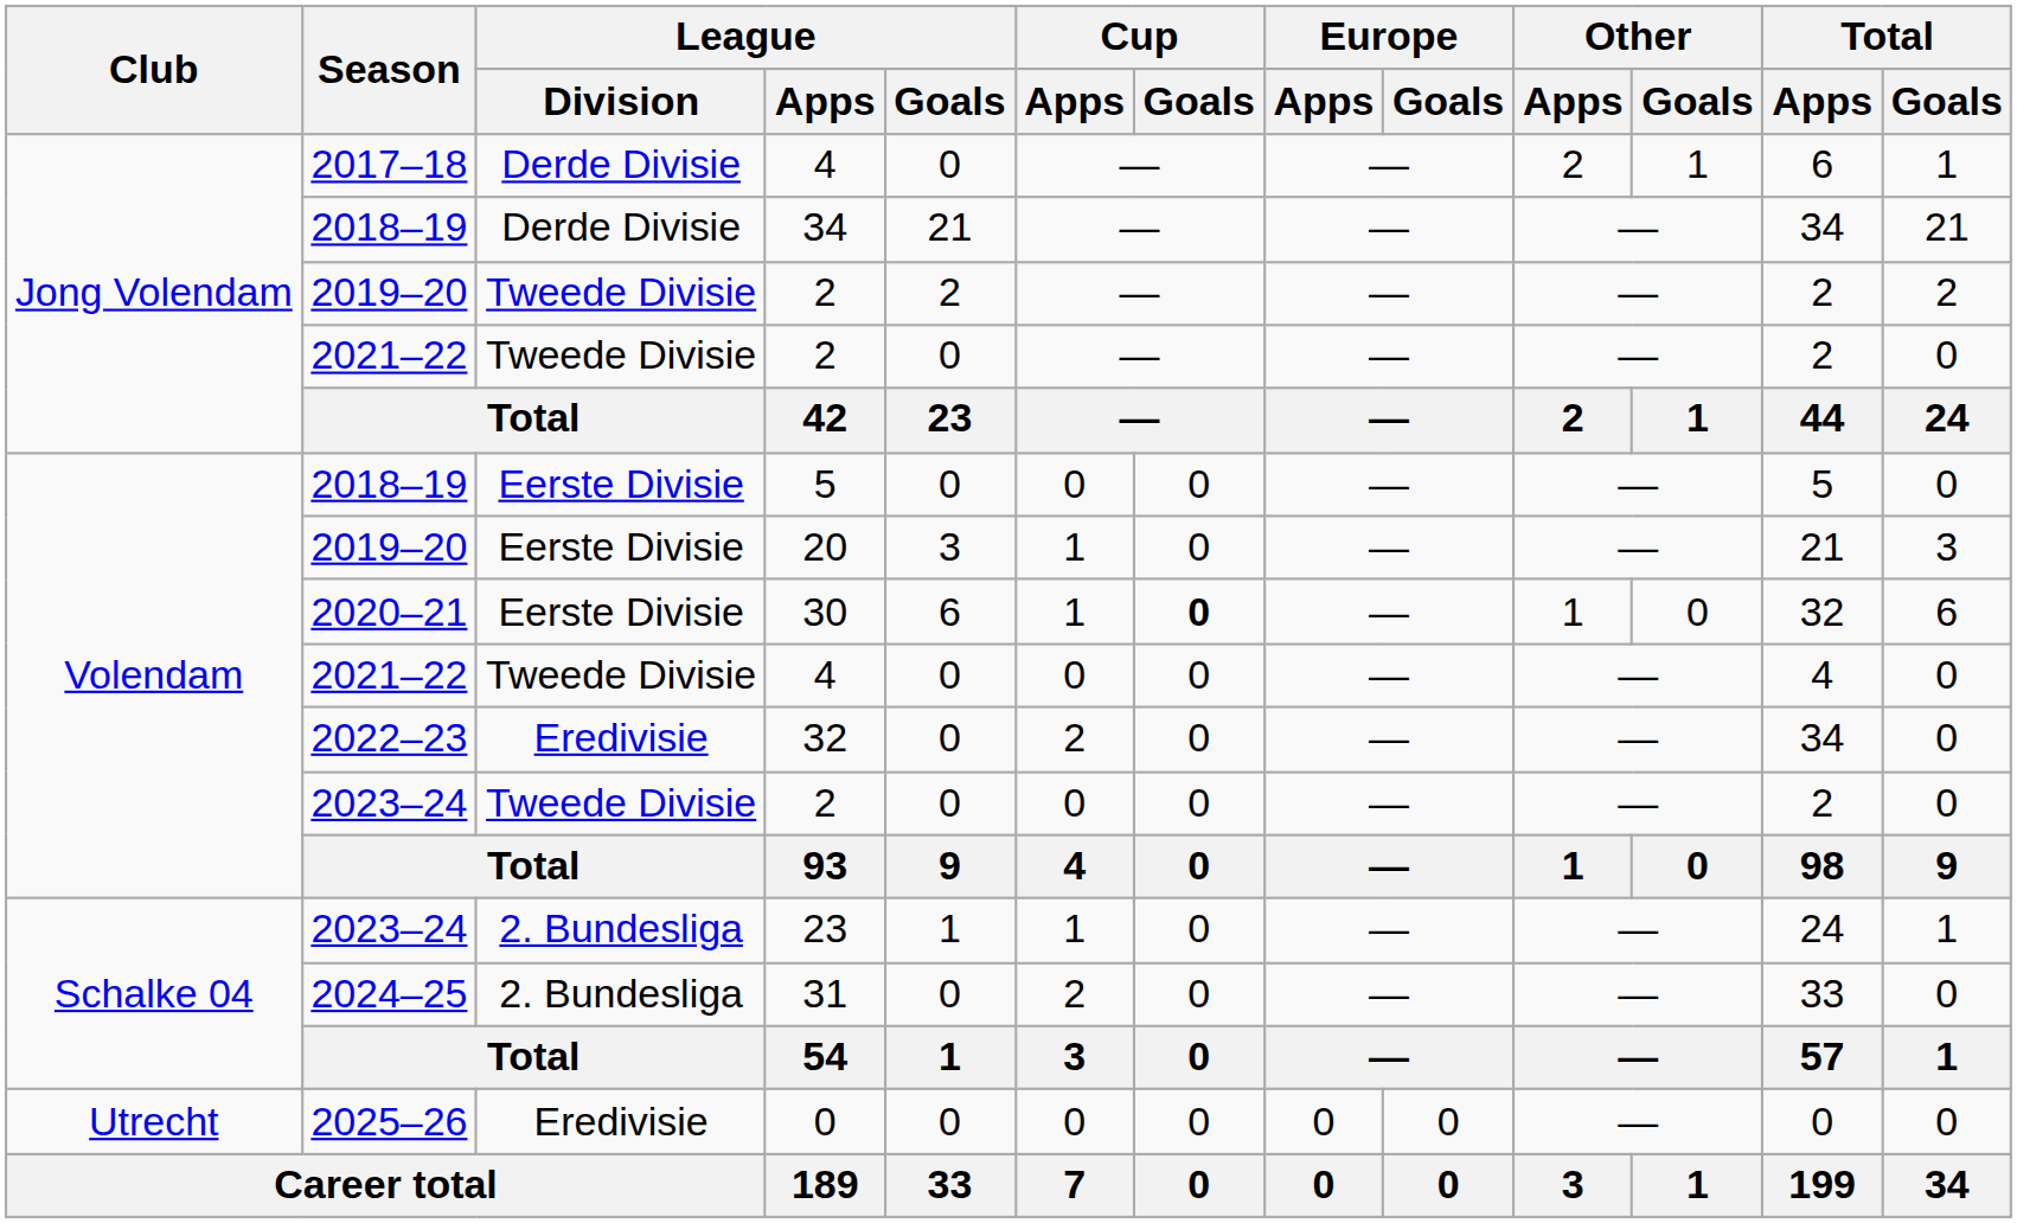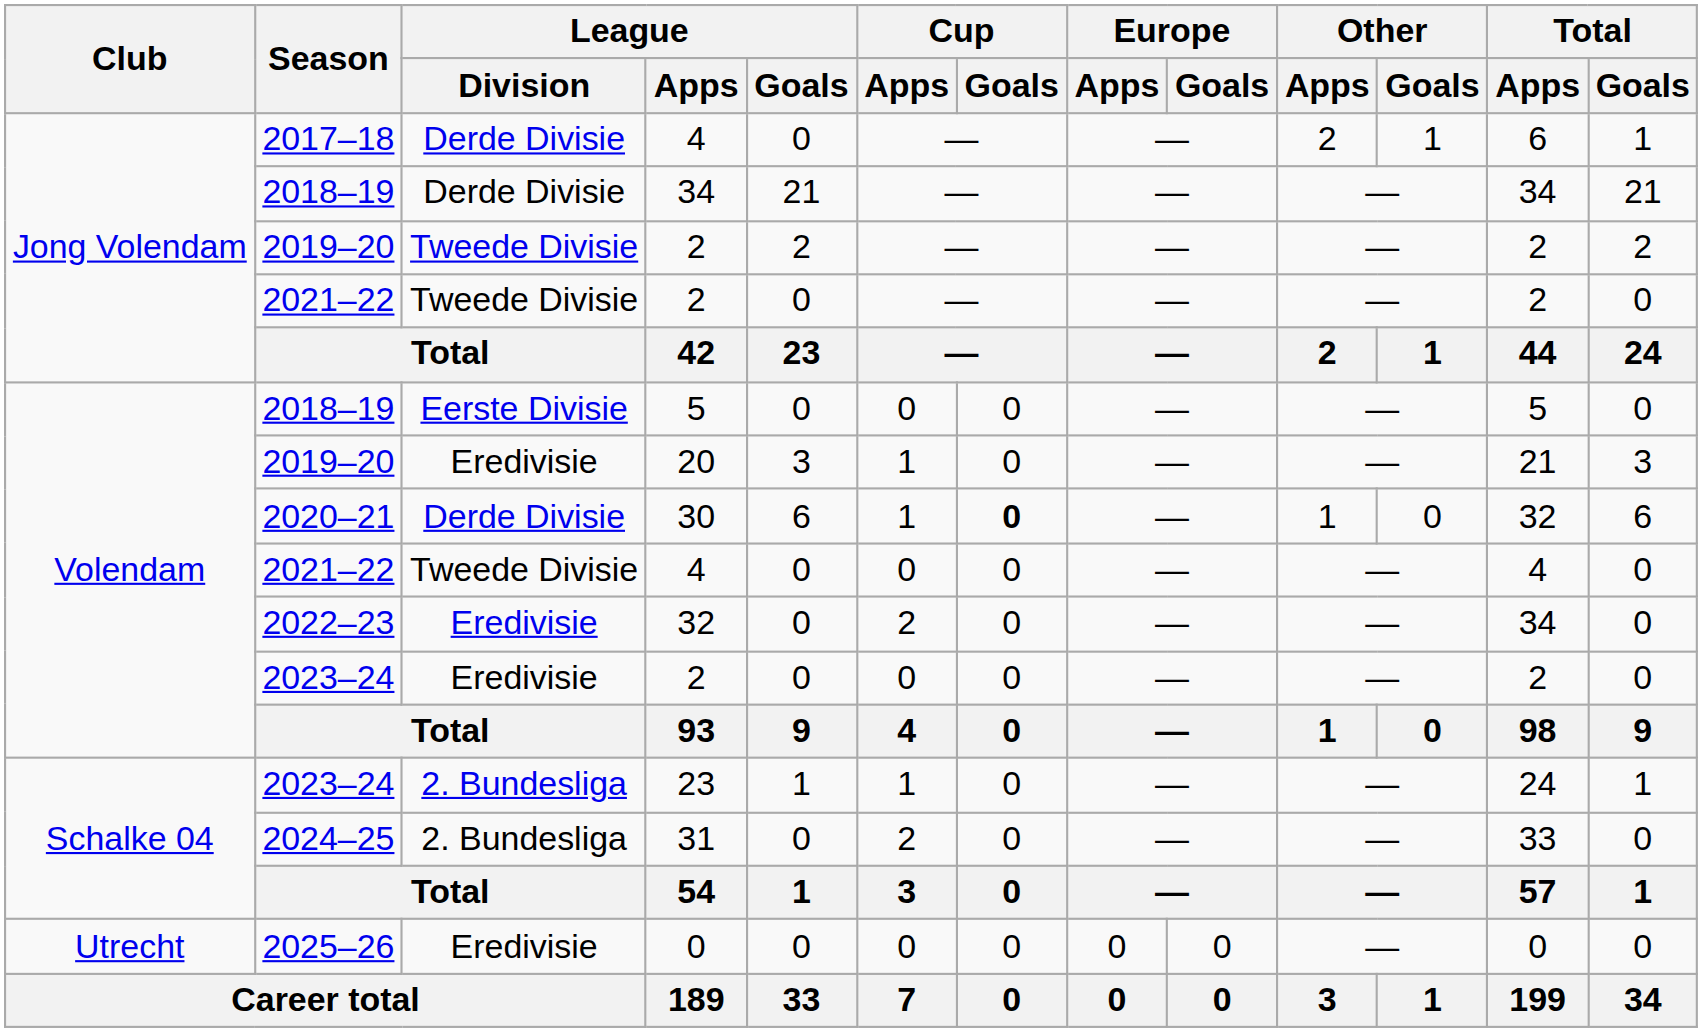 <table class="wikitable" style="text-align:center">
 <tr>
 <th rowspan="2">Club</th>
 <th rowspan="2">Season</th>
 <th colspan="3">League</th>
 <th colspan="2">Cup</th>
 <th colspan="2">Europe</th>
 <th colspan="2">Other</th>
 <th colspan="2">Total</th>
 </tr>
 <tr>
 <th>Division</th>
 <th>Apps</th>
 <th>Goals</th>
 <th>Apps</th>
 <th>Goals</th>
 <th>Apps</th>
 <th>Goals</th>
 <th>Apps</th>
 <th>Goals</th>
 <th>Apps</th>
 <th>Goals</th>
 </tr>
 <tr>
 <td rowspan="5"><a href='#'>Jong Volendam</a></td>
 <td><a href='#'>2017–18</a></td>
 <td><a href='#'>Derde Divisie</a></td>
 <td>4</td>
 <td>0</td>
 <td colspan="2">—</td>
 <td colspan="2">—</td>
 <td>2</td>
 <td>1</td>
 <td>6</td>
 <td>1</td>
 </tr>
 <tr>
 <td><a href='#'>2018–19</a></td>
 <td>Derde Divisie</td>
 <td>34</td>
 <td>21</td>
 <td colspan="2">—</td>
 <td colspan="2">—</td>
 <td colspan="2">—</td>
 <td>34</td>
 <td>21</td>
 </tr>
 <tr>
 <td><a href='#'>2019–20</a></td>
 <td nowrap><a href='#'>Tweede Divisie</a></td>
 <td>2</td>
 <td>2</td>
 <td colspan="2">—</td>
 <td colspan="2">—</td>
 <td colspan="2">—</td>
 <td>2</td>
 <td>2</td>
 </tr>
 <tr>
 <td><a href='#'>2021–22</a></td>
 <td>Tweede Divisie</td>
 <td>2</td>
 <td>0</td>
 <td colspan="2">—</td>
 <td colspan="2">—</td>
 <td colspan="2">—</td>
 <td>2</td>
 <td>0</td>
 </tr>
 <tr>
 <th colspan="2">Total</th>
 <th>42</th>
 <th>23</th>
 <th colspan="2">—</th>
 <th colspan="2">—</th>
 <th>2</th>
 <th>1</th>
 <th>44</th>
 <th>24</th>
 </tr>
 <tr>
 <td rowspan="7"><a href='#'>Volendam</a></td>
 <td><a href='#'>2018–19</a></td>
 <td><a href='#'>Eerste Divisie</a></td>
 <td>5</td>
 <td>0</td>
 <td>0</td>
 <td>0</td>
 <td colspan="2">—</td>
 <td colspan="2">—</td>
 <td>5</td>
 <td>0</td>
 </tr>
 <tr>
 <td><a href='#'>2019–20</a></td>
-<td>Eerste Divisie</td>
+<td>Eredivisie</td>
 <td>20</td>
 <td>3</td>
 <td>1</td>
 <td>0</td>
 <td colspan="2">—</td>
 <td colspan="2">—</td>
 <td>21</td>
 <td>3</td>
 </tr>
 <tr>
 <td><a href='#'>2020–21</a></td>
-<td>Eerste Divisie</td>
+<td><a href='#'>Derde Divisie</a></td>
 <td>30</td>
 <td>6</td>
 <td>1</td>
 <td><strong>0</strong></td>
 <td colspan="2">—</td>
 <td>1</td>
 <td>0</td>
 <td>32</td>
 <td>6</td>
 </tr>
 <tr>
 <td><a href='#'>2021–22</a></td>
 <td>Tweede Divisie</td>
 <td>4</td>
 <td>0</td>
 <td>0</td>
 <td>0</td>
 <td colspan="2">—</td>
 <td colspan="2">—</td>
 <td>4</td>
 <td>0</td>
 </tr>
 <tr>
 <td><a href='#'>2022–23</a></td>
 <td><a href='#'>Eredivisie</a></td>
 <td>32</td>
 <td>0</td>
 <td>2</td>
 <td>0</td>
 <td colspan="2">—</td>
 <td colspan="2">—</td>
 <td>34</td>
 <td>0</td>
 </tr>
 <tr>
 <td><a href='#'>2023–24</a></td>
-<td nowrap><a href='#'>Tweede Divisie</a></td>
+<td>Eredivisie</td>
 <td>2</td>
 <td>0</td>
 <td>0</td>
 <td>0</td>
 <td colspan="2">—</td>
 <td colspan="2">—</td>
 <td>2</td>
 <td>0</td>
 </tr>
 <tr>
 <th colspan="2">Total</th>
 <th>93</th>
 <th>9</th>
 <th>4</th>
 <th>0</th>
 <th colspan="2">—</th>
 <th>1</th>
 <th>0</th>
 <th>98</th>
 <th>9</th>
 </tr>
 <tr>
 <td rowspan="3"><a href='#'>Schalke 04</a></td>
 <td><a href='#'>2023–24</a></td>
 <td><a href='#'>2. Bundesliga</a></td>
 <td>23</td>
 <td>1</td>
 <td>1</td>
 <td>0</td>
 <td colspan="2">—</td>
 <td colspan="2">—</td>
 <td>24</td>
 <td>1</td>
 </tr>
 <tr>
 <td><a href='#'>2024–25</a></td>
 <td>2. Bundesliga</td>
 <td>31</td>
 <td>0</td>
 <td>2</td>
 <td>0</td>
 <td colspan="2">—</td>
 <td colspan="2">—</td>
 <td>33</td>
 <td>0</td>
 </tr>
 <tr>
 <th colspan="2">Total</th>
 <th>54</th>
 <th>1</th>
 <th>3</th>
 <th>0</th>
 <th colspan="2">—</th>
 <th colspan="2">—</th>
 <th>57</th>
 <th>1</th>
 </tr>
 <tr>
 <td><a href='#'>Utrecht</a></td>
 <td><a href='#'>2025–26</a></td>
 <td>Eredivisie</td>
 <td>0</td>
 <td>0</td>
 <td>0</td>
 <td>0</td>
 <td>0</td>
 <td>0</td>
 <td colspan="2">—</td>
 <td>0</td>
 <td>0</td>
 </tr>
 <tr>
 <th colspan="3">Career total</th>
 <th>189</th>
 <th>33</th>
 <th>7</th>
 <th>0</th>
 <th>0</th>
 <th>0</th>
 <th>3</th>
 <th>1</th>
 <th>199</th>
 <th>34</th>
 </tr>
 </table>
